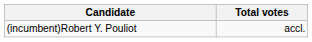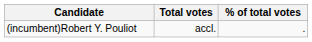 <table style="width:475px;" class="wikitable">
 <tr bgcolor="#EEEEEE">
 <th align="left">Candidate</th>
 <th align="right">Total votes</th>
+<th align="right">% of total votes</th>
 </tr>
 <tr>
 <td align="left">(incumbent)Robert Y. Pouliot</td>
 <td align="right">accl.</td>
+<td align="right">.</td>
 </tr>
 </table>
